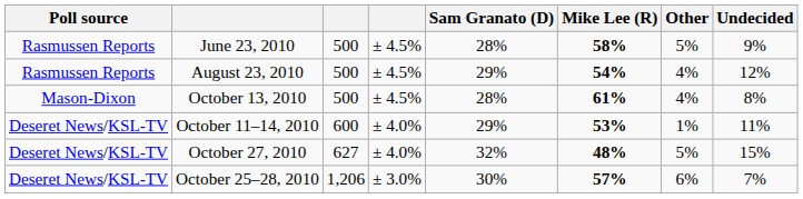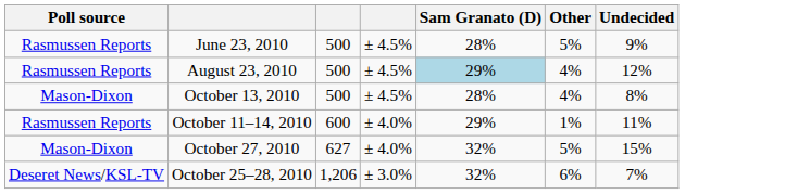 <table class="wikitable" style="text-align:center">
 <tr valign=bottom>
 <th>Poll source</th>
 <th></th>
 <th></th>
 <th></th>
 <th>Sam Granato (D)</th>
-<th>Mike Lee (R)</th>
 <th>Other</th>
 <th>Undecided</th>
 </tr>
 <tr>
 <td><a href='#'>Rasmussen Reports</a></td>
 <td>June 23, 2010</td>
 <td>500</td>
 <td>± 4.5%</td>
 <td>28%</td>
-<td><strong>58%</strong></td>
 <td>5%</td>
 <td>9%</td>
 </tr>
 <tr>
 <td><a href='#'>Rasmussen Reports</a></td>
 <td>August 23, 2010</td>
 <td>500</td>
 <td>± 4.5%</td>
-<td>29%</td>
-<td><strong>54%</strong></td>
+<td style="background: lightblue;">29%</td>
 <td>4%</td>
 <td>12%</td>
 </tr>
 <tr>
 <td><a href='#'>Mason-Dixon</a></td>
 <td>October 13, 2010</td>
 <td>500</td>
 <td>± 4.5%</td>
 <td>28%</td>
-<td><strong>61%</strong></td>
 <td>4%</td>
 <td>8%</td>
 </tr>
 <tr>
-<td><a href='#'>Deseret News</a>/<a href='#'>KSL-TV</a></td>
+<td><a href='#'>Rasmussen Reports</a></td>
 <td>October 11–14, 2010</td>
 <td>600</td>
 <td>± 4.0%</td>
 <td>29%</td>
-<td><strong>53%</strong></td>
 <td>1%</td>
 <td>11%</td>
 </tr>
 <tr>
-<td><a href='#'>Deseret News</a>/<a href='#'>KSL-TV</a></td>
+<td><a href='#'>Mason-Dixon</a></td>
 <td>October 27, 2010</td>
 <td>627</td>
 <td>± 4.0%</td>
 <td>32%</td>
-<td><strong>48%</strong></td>
 <td>5%</td>
 <td>15%</td>
 </tr>
 <tr>
 <td><a href='#'>Deseret News</a>/<a href='#'>KSL-TV</a></td>
 <td>October 25–28, 2010</td>
 <td>1,206</td>
 <td>± 3.0%</td>
-<td>30%</td>
-<td><strong>57%</strong></td>
+<td>32%</td>
 <td>6%</td>
 <td>7%</td>
 </tr>
 </table>
